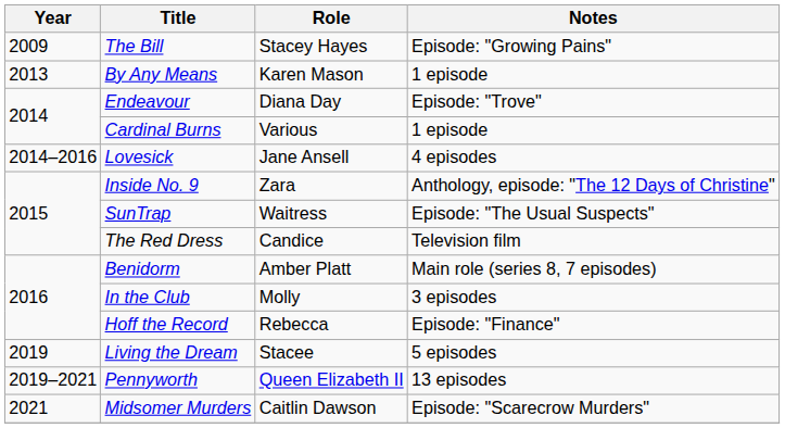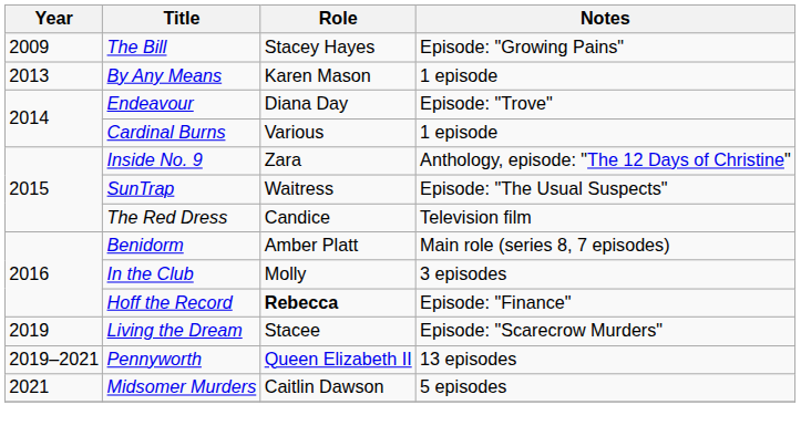 <table class="wikitable sortable">
 <tr>
 <th>Year</th>
 <th>Title</th>
 <th>Role</th>
 <th class="unsortable">Notes</th>
 </tr>
 <tr>
 <td>2009</td>
 <td><em><a href='#'>The Bill</a></em></td>
 <td>Stacey Hayes</td>
 <td>Episode: "Growing Pains"</td>
 </tr>
 <tr>
 <td>2013</td>
 <td><em><a href='#'>By Any Means</a></em></td>
 <td>Karen Mason</td>
 <td>1 episode</td>
 </tr>
 <tr>
 <td rowspan="2">2014</td>
 <td><em><a href='#'>Endeavour</a></em></td>
 <td>Diana Day</td>
 <td>Episode: "Trove"</td>
 </tr>
 <tr>
 <td><em><a href='#'>Cardinal Burns</a></em></td>
 <td>Various</td>
 <td>1 episode</td>
 </tr>
 <tr>
-<td>2014–2016</td>
-<td><em><a href='#'>Lovesick</a></em></td>
-<td>Jane Ansell</td>
-<td>4 episodes</td>
-</tr>
-<tr>
 <td rowspan="3">2015</td>
 <td><em><a href='#'>Inside No. 9</a></em></td>
 <td>Zara</td>
 <td>Anthology, episode: "<a href='#'>The 12 Days of Christine</a>"</td>
 </tr>
 <tr>
 <td><em><a href='#'>SunTrap</a></em></td>
 <td>Waitress</td>
 <td>Episode: "The Usual Suspects"</td>
 </tr>
 <tr>
 <td><em>The Red Dress</em></td>
 <td>Candice</td>
 <td>Television film</td>
 </tr>
 <tr>
 <td rowspan="3">2016</td>
 <td><em><a href='#'>Benidorm</a></em></td>
 <td>Amber Platt</td>
 <td>Main role (series 8, 7 episodes)</td>
 </tr>
 <tr>
 <td><em><a href='#'>In the Club</a></em></td>
 <td>Molly</td>
 <td>3 episodes</td>
 </tr>
 <tr>
 <td><em><a href='#'>Hoff the Record</a></em></td>
-<td>Rebecca</td>
+<td><strong>Rebecca</strong></td>
 <td>Episode: "Finance"</td>
 </tr>
 <tr>
 <td>2019</td>
 <td><em><a href='#'>Living the Dream</a></em></td>
 <td>Stacee</td>
-<td>5 episodes</td>
+<td>Episode: "Scarecrow Murders"</td>
 </tr>
 <tr>
 <td>2019–2021</td>
 <td><em><a href='#'>Pennyworth</a></em></td>
 <td><a href='#'>Queen Elizabeth II</a></td>
 <td>13 episodes</td>
 </tr>
 <tr>
 <td>2021</td>
 <td><em><a href='#'>Midsomer Murders</a></em></td>
 <td>Caitlin Dawson</td>
-<td>Episode: "Scarecrow Murders"</td>
+<td>5 episodes</td>
 </tr>
 <tr>
 </tr>
 </table>
